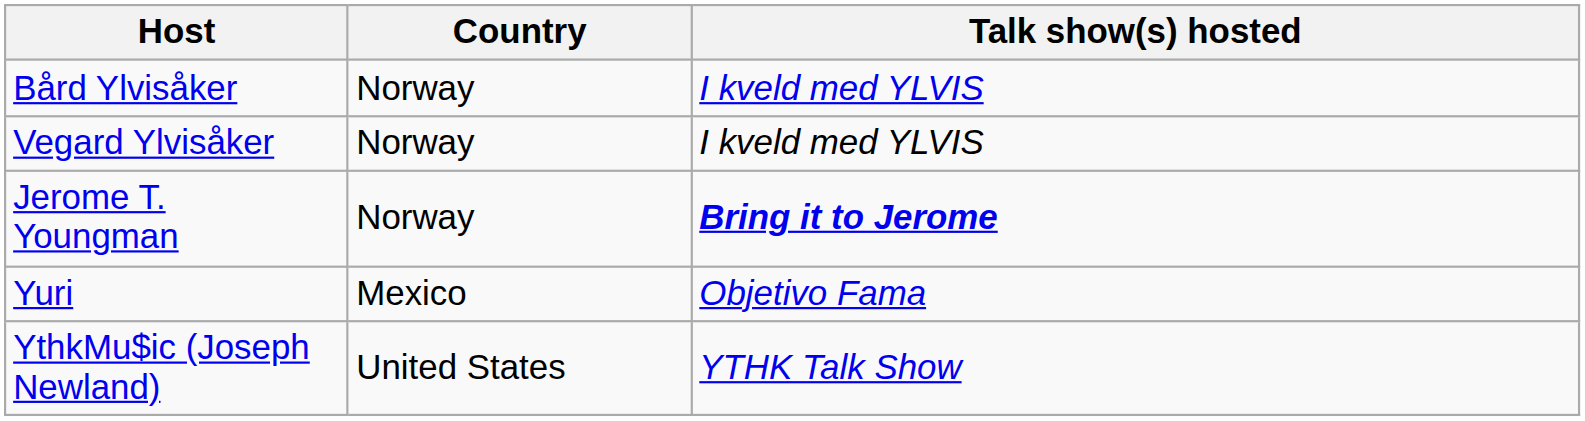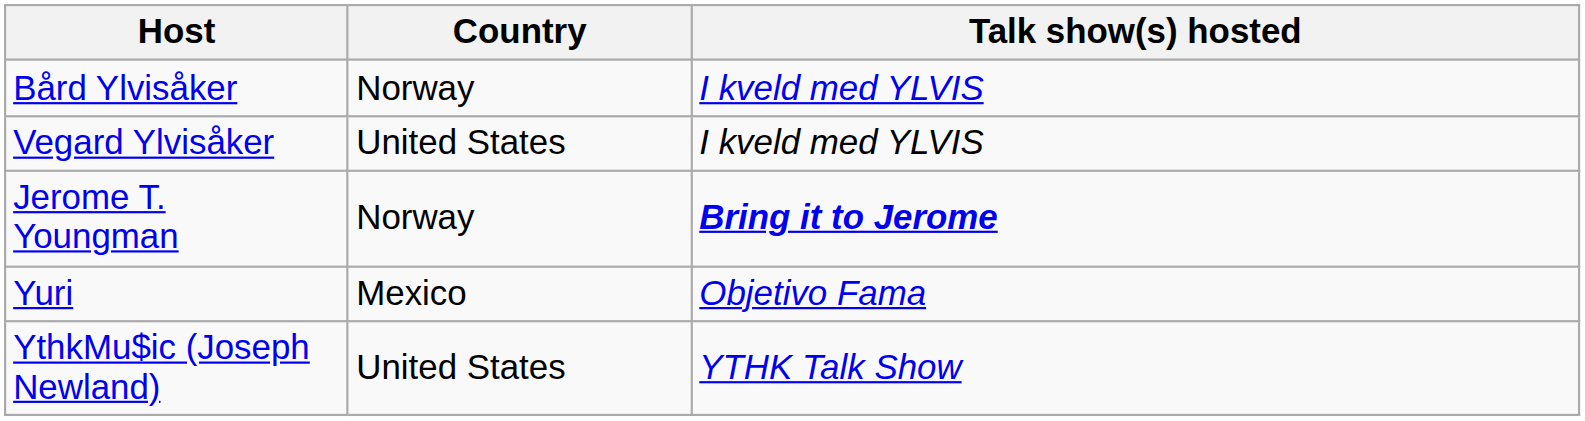 <table class="wikitable">
 <tr>
 <th width="150">Host</th>
 <th width="150">Country</th>
 <th width="400">Talk show(s) hosted</th>
 </tr>
 <tr>
 <td><a href='#'>Bård Ylvisåker</a></td>
 <td> Norway</td>
 <td><em><a href='#'>I kveld med YLVIS</a></em></td>
 </tr>
 <tr>
 <td><a href='#'>Vegard Ylvisåker</a></td>
-<td> Norway</td>
+<td> United States</td>
 <td><em>I kveld med YLVIS</em></td>
 </tr>
 <tr>
 <td><a href='#'>Jerome T. Youngman</a></td>
 <td> Norway</td>
 <td><strong><em><a href='#'>Bring it to Jerome</a></em></strong></td>
 </tr>
 <tr>
 <td><a href='#'>Yuri</a></td>
 <td> Mexico</td>
 <td><em><a href='#'>Objetivo Fama</a></em></td>
 </tr>
 <tr>
 <td><a href='#'>YthkMu$ic (Joseph Newland)</a></td>
 <td> United States</td>
 <td><em><a href='#'>YTHK Talk Show</a></em></td>
 </tr>
 </table>
